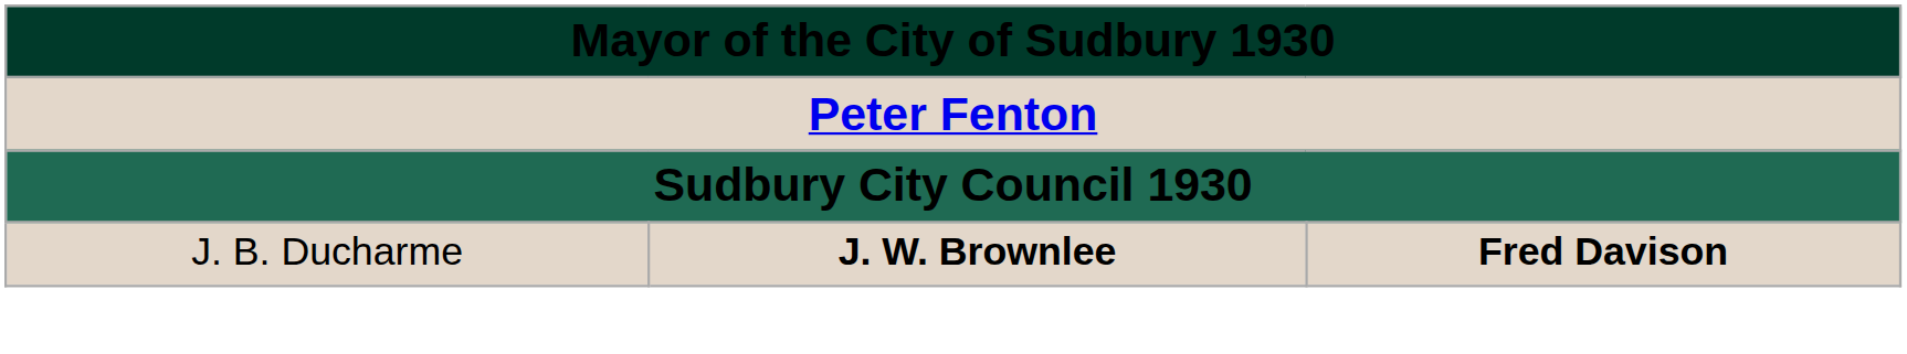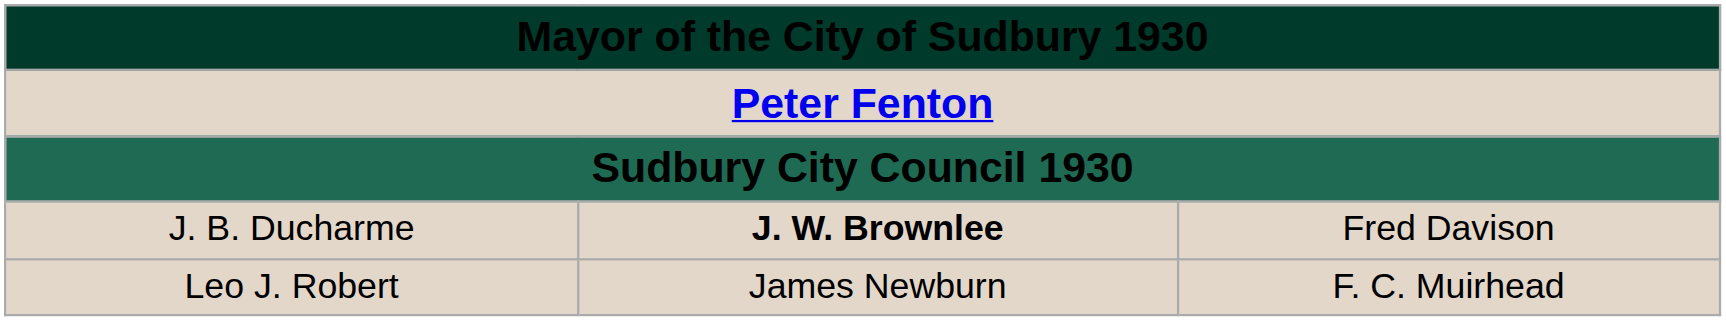 <table class="wikitable" border="1" width="770px">
 <tr>
 <td style= "text-align:center; " colspan="3" bgcolor=003A2A><span><big><strong>Mayor of the City of Sudbury 1930</strong></big></span></td>
 </tr>
 <tr>
 <td style= "text-align:center; " colspan="3" bgcolor=E3D7CA><big><strong><a href='#'>Peter Fenton</a></strong></big></td>
 </tr>
 <tr>
 <td style= "text-align:center; " colspan="3" bgcolor=1f6a53><span><big><strong>Sudbury City Council 1930</strong></big></span></td>
 </tr>
 <tr>
 <td style="text-align:center;" bgcolor= E3D7CA>J. B. Ducharme</td>
 <td style="text-align:center;" bgcolor= E3D7CA><strong>J. W. Brownlee</strong></td>
-<td style="text-align:center;" bgcolor= E3D7CA><strong>Fred Davison</strong></td>
+<td style="text-align:center;" bgcolor= E3D7CA>Fred Davison</td>
+</tr>
+<tr>
+<td style="text-align:center;" bgcolor= E3D7CA>Leo J. Robert</td>
+<td style="text-align:center;" bgcolor= E3D7CA>James Newburn</td>
+<td style="text-align:center;" bgcolor= E3D7CA>F. C. Muirhead</td>
 </tr>
 </table>
